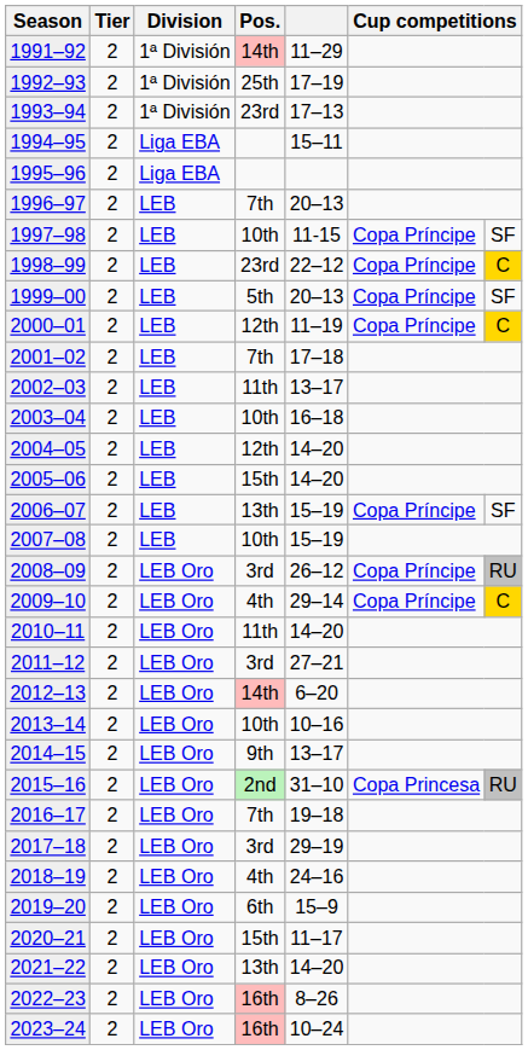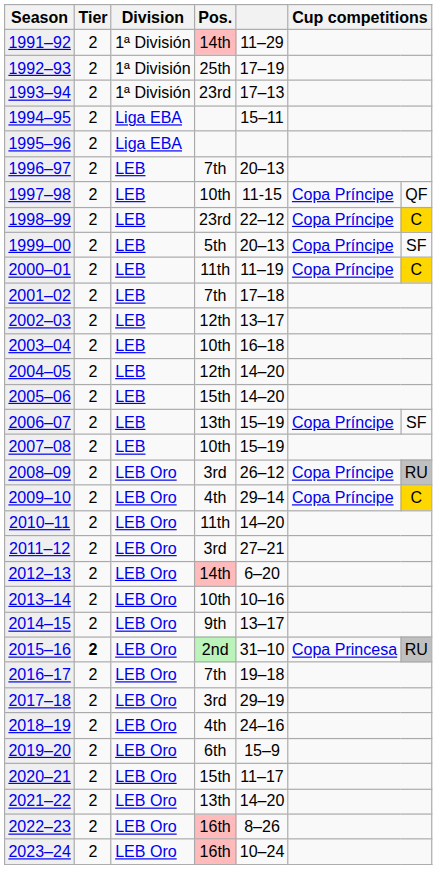 <table class="wikitable" style="font-size:85%; text-align:center">
 <tr>
 <th>Season</th>
 <th>Tier</th>
 <th>Division</th>
 <th>Pos.</th>
 <th></th>
 <th colspan=2>Cup competitions</th>
 </tr>
 <tr>
 <td bgcolor=#efefef><a href='#'>1991–92</a></td>
 <td>2</td>
 <td align=left>1ª División</td>
 <td bgcolor=#FFBBBB>14th</td>
 <td>11–29</td>
 <td colspan=2></td>
 </tr>
 <tr>
 <td bgcolor=#efefef><a href='#'>1992–93</a></td>
 <td>2</td>
 <td align=left>1ª División</td>
 <td>25th</td>
 <td>17–19</td>
 <td colspan=2></td>
 </tr>
 <tr>
 <td bgcolor=#efefef><a href='#'>1993–94</a></td>
 <td>2</td>
 <td align=left>1ª División</td>
 <td>23rd</td>
 <td>17–13</td>
 <td colspan=2></td>
 </tr>
 <tr>
 <td bgcolor=#efefef><a href='#'>1994–95</a></td>
 <td>2</td>
 <td align=left><a href='#'>Liga EBA</a></td>
 <td></td>
 <td>15–11</td>
 <td colspan=2></td>
 </tr>
 <tr>
 <td bgcolor=#efefef><a href='#'>1995–96</a></td>
 <td>2</td>
 <td align=left><a href='#'>Liga EBA</a></td>
 <td></td>
 <td></td>
 <td colspan=2></td>
 </tr>
 <tr>
 <td bgcolor=#efefef><a href='#'>1996–97</a></td>
 <td>2</td>
 <td align=left><a href='#'>LEB</a></td>
 <td>7th</td>
 <td>20–13</td>
 <td colspan=2></td>
 </tr>
 <tr>
 <td bgcolor=#efefef><a href='#'>1997–98</a></td>
 <td>2</td>
 <td align=left><a href='#'>LEB</a></td>
 <td>10th</td>
 <td>11-15</td>
 <td align=left><a href='#'>Copa Príncipe</a></td>
-<td>SF</td>
+<td>QF</td>
 </tr>
 <tr>
 <td bgcolor=#efefef><a href='#'>1998–99</a></td>
 <td>2</td>
 <td align=left><a href='#'>LEB</a></td>
 <td>23rd</td>
 <td>22–12</td>
 <td align=left><a href='#'>Copa Príncipe</a></td>
 <td bgcolor=gold>C</td>
 </tr>
 <tr>
 <td bgcolor=#efefef><a href='#'>1999–00</a></td>
 <td>2</td>
 <td align=left><a href='#'>LEB</a></td>
 <td>5th</td>
 <td>20–13</td>
 <td align=left><a href='#'>Copa Príncipe</a></td>
 <td>SF</td>
 </tr>
 <tr>
 <td bgcolor=#efefef><a href='#'>2000–01</a></td>
 <td>2</td>
 <td align=left><a href='#'>LEB</a></td>
-<td>12th</td>
+<td>11th</td>
 <td>11–19</td>
 <td align=left><a href='#'>Copa Príncipe</a></td>
 <td bgcolor=gold>C</td>
 </tr>
 <tr>
 <td bgcolor=#efefef><a href='#'>2001–02</a></td>
 <td>2</td>
 <td align=left><a href='#'>LEB</a></td>
 <td>7th</td>
 <td>17–18</td>
 <td colspan=2></td>
 </tr>
 <tr>
 <td bgcolor=#efefef><a href='#'>2002–03</a></td>
 <td>2</td>
 <td align=left><a href='#'>LEB</a></td>
-<td>11th</td>
+<td>12th</td>
 <td>13–17</td>
 <td colspan=2></td>
 </tr>
 <tr>
 <td bgcolor=#efefef><a href='#'>2003–04</a></td>
 <td>2</td>
 <td align=left><a href='#'>LEB</a></td>
 <td>10th</td>
 <td>16–18</td>
 <td colspan=2></td>
 </tr>
 <tr>
 <td bgcolor=#efefef><a href='#'>2004–05</a></td>
 <td>2</td>
 <td align=left><a href='#'>LEB</a></td>
 <td>12th</td>
 <td>14–20</td>
 <td colspan=2></td>
 </tr>
 <tr>
 <td bgcolor=#efefef><a href='#'>2005–06</a></td>
 <td>2</td>
 <td align=left><a href='#'>LEB</a></td>
 <td>15th</td>
 <td>14–20</td>
 <td colspan=2></td>
 </tr>
 <tr>
 <td bgcolor=#efefef><a href='#'>2006–07</a></td>
 <td>2</td>
 <td align=left><a href='#'>LEB</a></td>
 <td>13th</td>
 <td>15–19</td>
 <td align=left><a href='#'>Copa Príncipe</a></td>
 <td>SF</td>
 </tr>
 <tr>
 <td bgcolor=#efefef><a href='#'>2007–08</a></td>
 <td>2</td>
 <td align=left><a href='#'>LEB</a></td>
 <td>10th</td>
 <td>15–19</td>
 <td colspan=2></td>
 </tr>
 <tr>
 <td bgcolor=#efefef><a href='#'>2008–09</a></td>
 <td>2</td>
 <td align=left><a href='#'>LEB Oro</a></td>
 <td>3rd</td>
 <td>26–12</td>
 <td align=left><a href='#'>Copa Príncipe</a></td>
 <td bgcolor=silver>RU</td>
 </tr>
 <tr>
 <td bgcolor=#efefef><a href='#'>2009–10</a></td>
 <td>2</td>
 <td align=left><a href='#'>LEB Oro</a></td>
 <td>4th</td>
 <td>29–14</td>
 <td align=left><a href='#'>Copa Príncipe</a></td>
 <td bgcolor=gold>C</td>
 </tr>
 <tr>
 <td bgcolor=#efefef><a href='#'>2010–11</a></td>
 <td>2</td>
 <td align=left><a href='#'>LEB Oro</a></td>
 <td>11th</td>
 <td>14–20</td>
 <td colspan=2></td>
 </tr>
 <tr>
 <td bgcolor=#efefef><a href='#'>2011–12</a></td>
 <td>2</td>
 <td align=left><a href='#'>LEB Oro</a></td>
 <td>3rd</td>
 <td>27–21</td>
 <td colspan=2></td>
 </tr>
 <tr>
 <td bgcolor=#efefef><a href='#'>2012–13</a></td>
 <td>2</td>
 <td align=left><a href='#'>LEB Oro</a></td>
 <td bgcolor=#FFBBBB>14th</td>
 <td>6–20</td>
 <td colspan=2></td>
 </tr>
 <tr>
 <td bgcolor=#efefef><a href='#'>2013–14</a></td>
 <td>2</td>
 <td align=left><a href='#'>LEB Oro</a></td>
 <td>10th</td>
 <td>10–16</td>
 <td colspan=2></td>
 </tr>
 <tr>
 <td bgcolor=#efefef><a href='#'>2014–15</a></td>
 <td>2</td>
 <td align=left><a href='#'>LEB Oro</a></td>
 <td>9th</td>
 <td>13–17</td>
 <td colspan=2></td>
 </tr>
 <tr>
 <td bgcolor=#efefef><a href='#'>2015–16</a></td>
-<td>2</td>
+<td><strong>2</strong></td>
 <td align=left><a href='#'>LEB Oro</a></td>
 <td bgcolor=#BBF3BB>2nd</td>
 <td>31–10</td>
 <td align=left><a href='#'>Copa Princesa</a></td>
 <td bgcolor=silver>RU</td>
 </tr>
 <tr>
 <td bgcolor=#efefef><a href='#'>2016–17</a></td>
 <td>2</td>
 <td align=left><a href='#'>LEB Oro</a></td>
 <td>7th</td>
 <td>19–18</td>
 <td colspan=2></td>
 </tr>
 <tr>
 <td bgcolor=#efefef><a href='#'>2017–18</a></td>
 <td>2</td>
 <td align=left><a href='#'>LEB Oro</a></td>
 <td>3rd</td>
 <td>29–19</td>
 <td colspan=2></td>
 </tr>
 <tr>
 <td bgcolor=#efefef><a href='#'>2018–19</a></td>
 <td>2</td>
 <td align=left><a href='#'>LEB Oro</a></td>
 <td>4th</td>
 <td>24–16</td>
 <td colspan=2></td>
 </tr>
 <tr>
 <td bgcolor=#efefef><a href='#'>2019–20</a></td>
 <td>2</td>
 <td align=left><a href='#'>LEB Oro</a></td>
 <td>6th</td>
 <td>15–9</td>
 <td colspan=2></td>
 </tr>
 <tr>
 <td bgcolor=#efefef><a href='#'>2020–21</a></td>
 <td>2</td>
 <td align=left><a href='#'>LEB Oro</a></td>
 <td>15th</td>
 <td>11–17</td>
 <td colspan=2></td>
 </tr>
 <tr>
 <td bgcolor=#efefef><a href='#'>2021–22</a></td>
 <td>2</td>
 <td align=left><a href='#'>LEB Oro</a></td>
 <td>13th</td>
 <td>14–20</td>
 <td colspan=2></td>
 </tr>
 <tr>
 <td bgcolor=#efefef><a href='#'>2022–23</a></td>
 <td>2</td>
 <td align=left><a href='#'>LEB Oro</a></td>
 <td bgcolor=#FFBBBB>16th</td>
 <td>8–26</td>
 <td colspan=2></td>
 </tr>
 <tr>
 <td bgcolor=#efefef><a href='#'>2023–24</a></td>
 <td>2</td>
 <td align=left><a href='#'>LEB Oro</a></td>
 <td bgcolor=#FFBBBB>16th</td>
 <td>10–24</td>
 <td colspan=2></td>
 </tr>
 <tr>
 </tr>
 </table>
